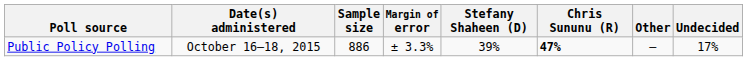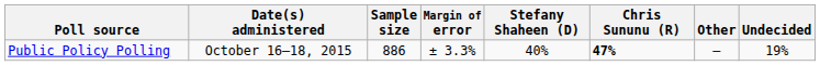 <table class="wikitable">
 <tr valign= bottom>
 <th style="width:180px;">Poll source</th>
 <th style="width:175px;">Date(s)<br>administered</th>
 <th class=small>Sample<br>size</th>
 <th><small>Margin of</small><br>error</th>
 <th style="width:100px;">Stefany<br>Shaheen (D)</th>
 <th style="width:100px;">Chris<br>Sununu (R)</th>
 <th>Other</th>
 <th>Undecided</th>
 </tr>
 <tr>
 <td><a href='#'>Public Policy Polling</a></td>
 <td align=center>October 16–18, 2015</td>
 <td align=center>886</td>
 <td align=center>± 3.3%</td>
-<td align=center>39%</td>
+<td align=center>40%</td>
 <td><strong>47%</strong></td>
 <td align=center>—</td>
-<td align=center>17%</td>
+<td align=center>19%</td>
 </tr>
 </table>
